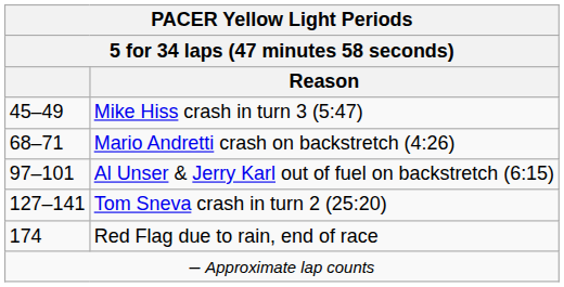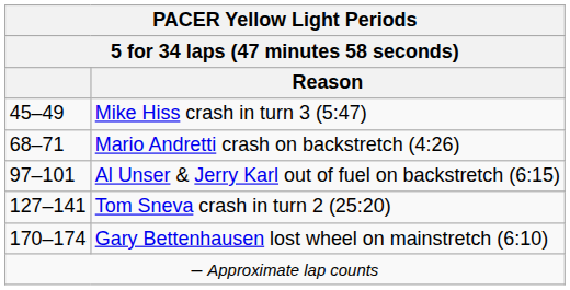 <table class="wikitable">
 <tr>
 <th colspan=2>PACER Yellow Light Periods</th>
 </tr>
 <tr>
 <th colspan=2>5 for 34 laps (47 minutes 58 seconds)</th>
 </tr>
 <tr>
 <th></th>
 <th>Reason</th>
 </tr>
 <tr>
 <td>45–49</td>
 <td><a href='#'>Mike Hiss</a> crash in turn 3 (5:47)</td>
 </tr>
 <tr>
 <td>68–71</td>
 <td><a href='#'>Mario Andretti</a> crash on backstretch (4:26)</td>
 </tr>
 <tr>
 <td>97–101</td>
 <td><a href='#'>Al Unser</a> & <a href='#'>Jerry Karl</a> out of fuel on backstretch (6:15)</td>
 </tr>
 <tr>
 <td>127–141</td>
 <td><a href='#'>Tom Sneva</a> crash in turn 2 (25:20)</td>
 </tr>
 <tr>
-<td>174</td>
-<td>Red Flag due to rain, end of race</td>
+<td>170–174</td>
+<td><a href='#'>Gary Bettenhausen</a> lost wheel on mainstretch (6:10)</td>
 </tr>
 <tr>
 <td colspan=2 align=center> – <em><small>Approximate lap counts</small></em></td>
 </tr>
 </table>
